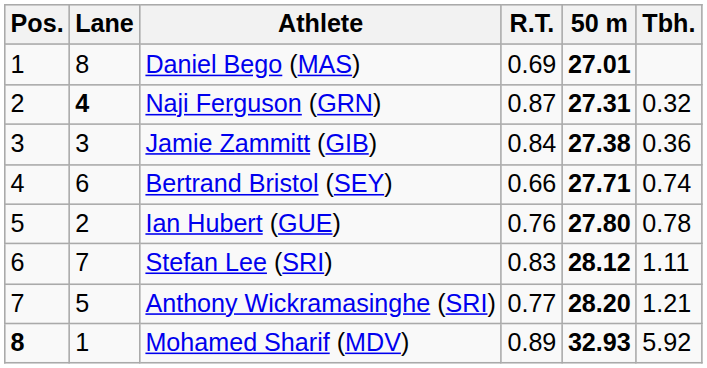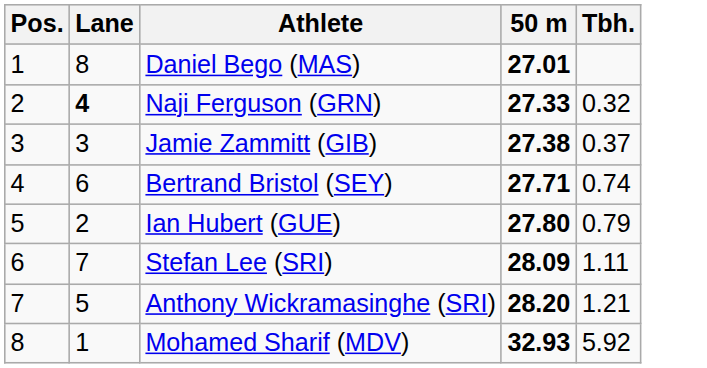 <table class="wikitable">
 <tr>
 <th>Pos.</th>
 <th>Lane</th>
 <th>Athlete</th>
-<th>R.T.</th>
 <th>50 m</th>
 <th>Tbh.</th>
 </tr>
 <tr>
 <td>1</td>
 <td>8</td>
 <td> <a href='#'>Daniel Bego</a> (<a href='#'>MAS</a>)</td>
-<td>0.69</td>
 <td><strong>27.01</strong></td>
 <td> </td>
 </tr>
 <tr>
 <td>2</td>
 <td><strong>4</strong></td>
 <td> <a href='#'>Naji Ferguson</a> (<a href='#'>GRN</a>)</td>
-<td>0.87</td>
-<td><strong>27.31</strong></td>
+<td><strong>27.33</strong></td>
 <td>0.32</td>
 </tr>
 <tr>
 <td>3</td>
 <td>3</td>
 <td> <a href='#'>Jamie Zammitt</a> (<a href='#'>GIB</a>)</td>
-<td>0.84</td>
 <td><strong>27.38</strong></td>
-<td>0.36</td>
+<td>0.37</td>
 </tr>
 <tr>
 <td>4</td>
 <td>6</td>
 <td> <a href='#'>Bertrand Bristol</a> (<a href='#'>SEY</a>)</td>
-<td>0.66</td>
 <td><strong>27.71</strong></td>
 <td>0.74</td>
 </tr>
 <tr>
 <td>5</td>
 <td>2</td>
 <td> <a href='#'>Ian Hubert</a> (<a href='#'>GUE</a>)</td>
-<td>0.76</td>
 <td><strong>27.80</strong></td>
-<td>0.78</td>
+<td>0.79</td>
 </tr>
 <tr>
 <td>6</td>
 <td>7</td>
 <td> <a href='#'>Stefan Lee</a> (<a href='#'>SRI</a>)</td>
-<td>0.83</td>
-<td><strong>28.12</strong></td>
+<td><strong>28.09</strong></td>
 <td>1.11</td>
 </tr>
 <tr>
 <td>7</td>
 <td>5</td>
 <td> <a href='#'>Anthony Wickramasinghe</a> (<a href='#'>SRI</a>)</td>
-<td>0.77</td>
 <td><strong>28.20</strong></td>
 <td>1.21</td>
 </tr>
 <tr>
-<td><strong>8</strong></td>
+<td>8</td>
 <td>1</td>
 <td> <a href='#'>Mohamed Sharif</a> (<a href='#'>MDV</a>)</td>
-<td>0.89</td>
 <td><strong>32.93</strong></td>
 <td>5.92</td>
 </tr>
 </table>
